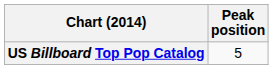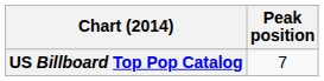 <table class="wikitable sortable plainrowheaders">
 <tr>
 <th>Chart (2014)</th>
 <th>Peak<br>position</th>
 </tr>
 <tr>
 <th scope="row">US <em>Billboard</em> <a href='#'>Top Pop Catalog</a></th>
-<td style="text-align:center;">5</td>
+<td style="text-align:center;">7</td>
 </tr>
 </table>
